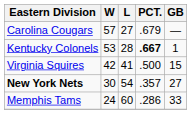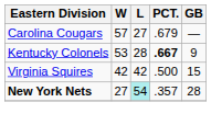 <table class="wikitable" style="text-align: center;">
 <tr>
 <th>Eastern Division</th>
 <th>W</th>
 <th>L</th>
 <th>PCT.</th>
 <th>GB</th>
 </tr>
 <tr>
 <td align="left"><a href='#'>Carolina Cougars</a></td>
 <td>57</td>
 <td>27</td>
 <td>.679</td>
 <td>—</td>
 </tr>
 <tr>
 <td align="left"><a href='#'>Kentucky Colonels</a></td>
 <td>53</td>
 <td>28</td>
 <td><strong>.667</strong></td>
-<td>1</td>
+<td>9</td>
 </tr>
 <tr>
 <td align="left"><a href='#'>Virginia Squires</a></td>
 <td>42</td>
-<td>41</td>
+<td>42</td>
 <td>.500</td>
 <td>15</td>
 </tr>
 <tr>
 <td align="left"><strong>New York Nets</strong></td>
-<td>30</td>
-<td>54</td>
+<td>27</td>
+<td style="background: paleturquoise;">54</td>
 <td>.357</td>
-<td>27</td>
-</tr>
-<tr>
-<td align="left"><a href='#'>Memphis Tams</a></td>
-<td>24</td>
-<td>60</td>
-<td>.286</td>
-<td>33</td>
+<td>28</td>
 </tr>
 <tr>
 </tr>
 </table>
